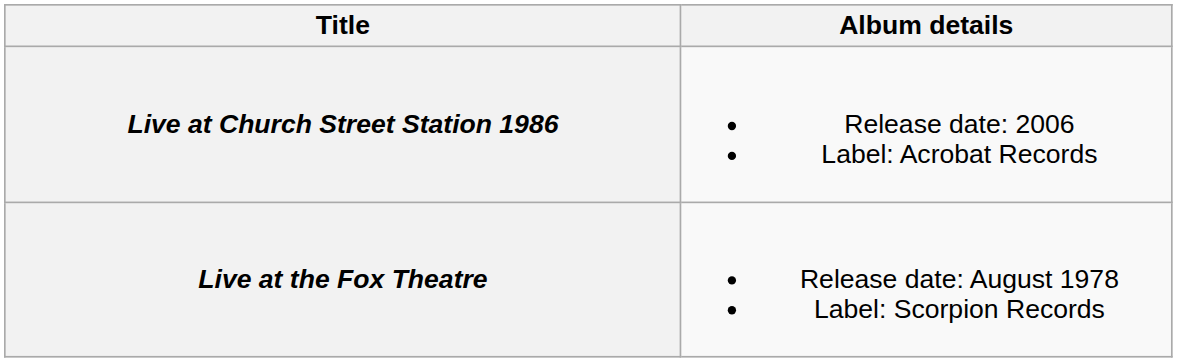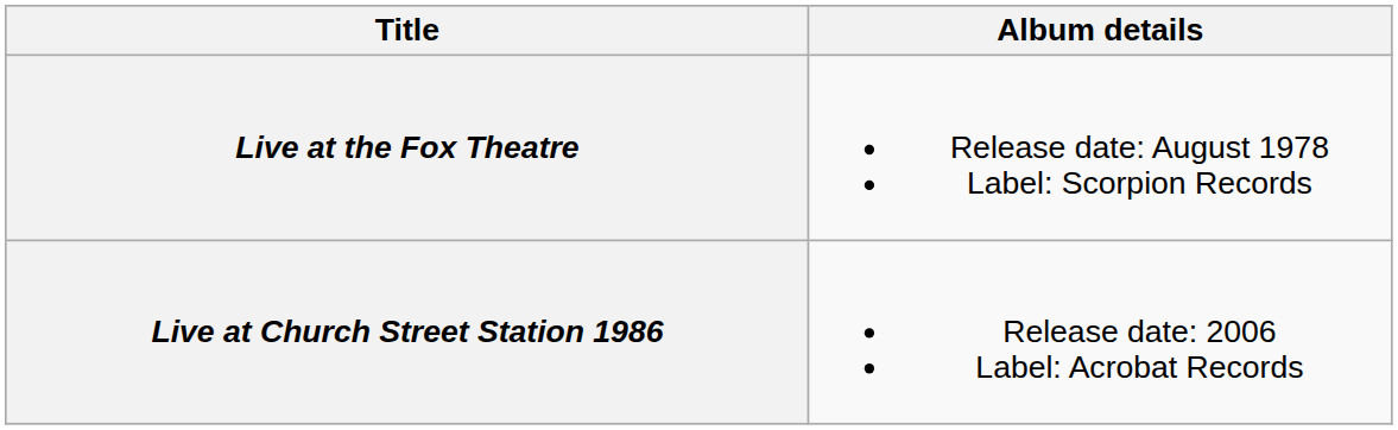 <table class="wikitable plainrowheaders" style="text-align:center;">
 <tr>
 <th style="width:25em;">Title</th>
 <th style="width:18em;">Album details</th>
 </tr>
 <tr>
+<th scope="row"><em>Live at the Fox Theatre</em></th>
+<td><br><ul><li>Release date: August 1978</li><li>Label: Scorpion Records</li></ul></td>
+</tr>
+<tr>
 <th scope="row"><em>Live at Church Street Station 1986</em></th>
 <td><br><ul><li>Release date: 2006</li><li>Label: Acrobat Records</li></ul></td>
 </tr>
-<tr>
-<th scope="row"><em>Live at the Fox Theatre</em></th>
-<td><br><ul><li>Release date: August 1978</li><li>Label: Scorpion Records</li></ul></td>
-</tr>
 </table>
